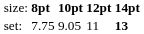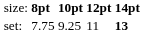 <table style="margin-left:40px;">
 <tr>
 <td>size:</td>
 <td><strong>8pt</strong></td>
 <td><strong>10pt</strong></td>
 <td><strong>12pt</strong></td>
 <td><strong>14pt</strong></td>
 </tr>
 <tr>
 <td>set:</td>
 <td>7.75</td>
-<td>9.05</td>
+<td>9.25</td>
 <td>11</td>
 <td><strong>13</strong></td>
 </tr>
 </table>
